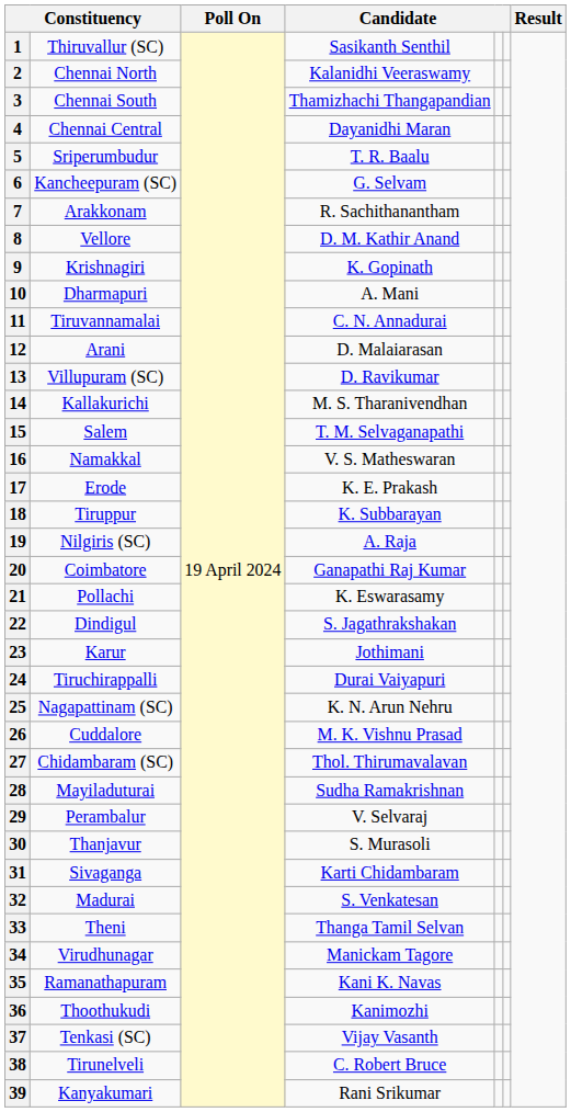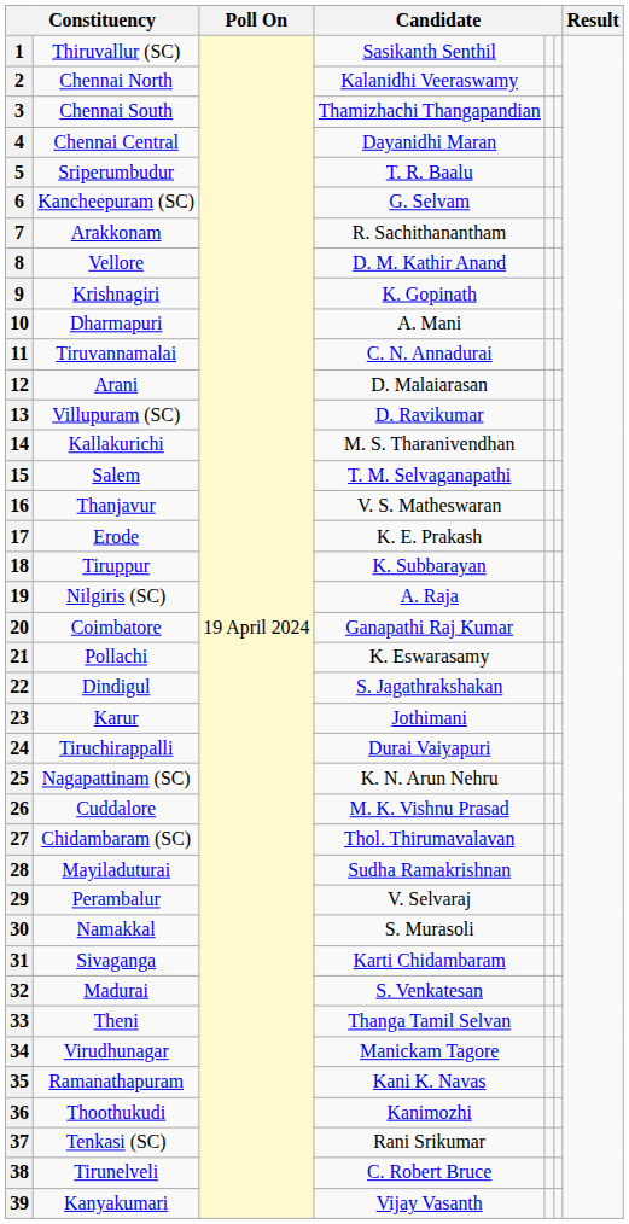 <table class="wikitable sortable" style="text-align:center;">
 <tr>
 <th colspan="2">Constituency</th>
 <th>Poll On</th>
 <th colspan="3">Candidate</th>
 <th>Result</th>
 </tr>
 <tr>
 <th>1</th>
 <td><a href='#'>Thiruvallur</a> (SC)</td>
 <td Rowspan=39 bgcolor=#FFFACD>19 April 2024</td>
 <td><a href='#'>Sasikanth Senthil</a></td>
 <td></td>
 <td></td>
 </tr>
 <tr>
 <th>2</th>
 <td><a href='#'>Chennai North</a></td>
 <td><a href='#'>Kalanidhi Veeraswamy</a></td>
 <td></td>
 <td></td>
 </tr>
 <tr>
 <th>3</th>
 <td><a href='#'>Chennai South</a></td>
 <td><a href='#'>Thamizhachi Thangapandian</a></td>
 <td></td>
 <td></td>
 </tr>
 <tr>
 <th>4</th>
 <td><a href='#'>Chennai Central</a></td>
 <td><a href='#'>Dayanidhi Maran</a></td>
 <td></td>
 <td></td>
 </tr>
 <tr>
 <th>5</th>
 <td><a href='#'>Sriperumbudur</a></td>
 <td><a href='#'>T. R. Baalu</a></td>
 <td></td>
 <td></td>
 </tr>
 <tr>
 <th>6</th>
 <td><a href='#'>Kancheepuram</a> (SC)</td>
 <td><a href='#'>G. Selvam</a></td>
 <td></td>
 <td></td>
 </tr>
 <tr>
 <th>7</th>
 <td><a href='#'>Arakkonam</a></td>
 <td>R. Sachithanantham</td>
 <td></td>
 <td></td>
 </tr>
 <tr>
 <th>8</th>
 <td><a href='#'>Vellore</a></td>
 <td><a href='#'>D. M. Kathir Anand</a></td>
 <td></td>
 <td></td>
 </tr>
 <tr>
 <th>9</th>
 <td><a href='#'>Krishnagiri</a></td>
 <td><a href='#'>K. Gopinath</a></td>
 <td></td>
 <td></td>
 </tr>
 <tr>
 <th>10</th>
 <td><a href='#'>Dharmapuri</a></td>
 <td>A. Mani</td>
 <td></td>
 <td></td>
 </tr>
 <tr>
 <th>11</th>
 <td><a href='#'>Tiruvannamalai</a></td>
 <td><a href='#'>C. N. Annadurai</a></td>
 <td></td>
 <td></td>
 </tr>
 <tr>
 <th>12</th>
 <td><a href='#'>Arani</a></td>
 <td>D. Malaiarasan</td>
 <td></td>
 <td></td>
 </tr>
 <tr>
 <th>13</th>
 <td><a href='#'>Villupuram</a> (SC)</td>
 <td><a href='#'>D. Ravikumar</a></td>
 <td></td>
 <td></td>
 </tr>
 <tr>
 <th>14</th>
 <td><a href='#'>Kallakurichi</a></td>
 <td>M. S. Tharanivendhan</td>
 <td></td>
 <td></td>
 </tr>
 <tr>
 <th>15</th>
 <td><a href='#'>Salem</a></td>
 <td><a href='#'>T. M. Selvaganapathi</a></td>
 <td></td>
 <td></td>
 </tr>
 <tr>
 <th>16</th>
-<td><a href='#'>Namakkal</a></td>
+<td><a href='#'>Thanjavur</a></td>
 <td>V. S. Matheswaran</td>
 <td> </td>
 <td></td>
 </tr>
 <tr>
 <th>17</th>
 <td><a href='#'>Erode</a></td>
 <td>K. E. Prakash</td>
 <td></td>
 <td></td>
 </tr>
 <tr>
 <th>18</th>
 <td><a href='#'>Tiruppur</a></td>
 <td><a href='#'>K. Subbarayan</a></td>
 <td></td>
 <td></td>
 </tr>
 <tr>
 <th>19</th>
 <td><a href='#'>Nilgiris</a> (SC)</td>
 <td><a href='#'>A. Raja</a></td>
 <td></td>
 <td></td>
 </tr>
 <tr>
 <th>20</th>
 <td><a href='#'>Coimbatore</a></td>
 <td><a href='#'>Ganapathi Raj Kumar</a></td>
 <td></td>
 <td></td>
 </tr>
 <tr>
 <th>21</th>
 <td><a href='#'>Pollachi</a></td>
 <td>K. Eswarasamy</td>
 <td></td>
 <td></td>
 </tr>
 <tr>
 <th>22</th>
 <td><a href='#'>Dindigul</a></td>
 <td><a href='#'>S. Jagathrakshakan</a></td>
 <td></td>
 <td></td>
 </tr>
 <tr>
 <th>23</th>
 <td><a href='#'>Karur</a></td>
 <td><a href='#'>Jothimani</a></td>
 <td></td>
 <td></td>
 </tr>
 <tr>
 <th>24</th>
 <td><a href='#'>Tiruchirappalli</a></td>
 <td><a href='#'>Durai Vaiyapuri</a></td>
 <td></td>
 <td></td>
 </tr>
 <tr>
 <th>25</th>
 <td><a href='#'>Nagapattinam</a> (SC)</td>
 <td>K. N. Arun Nehru</td>
 <td></td>
 <td></td>
 </tr>
 <tr>
 <th>26</th>
 <td><a href='#'>Cuddalore</a></td>
 <td><a href='#'>M. K. Vishnu Prasad</a></td>
 <td></td>
 <td></td>
 </tr>
 <tr>
 <th>27</th>
 <td><a href='#'>Chidambaram</a> (SC)</td>
 <td><a href='#'>Thol. Thirumavalavan</a></td>
 <td></td>
 <td></td>
 </tr>
 <tr>
 <th>28</th>
 <td><a href='#'>Mayiladuturai</a></td>
 <td><a href='#'>Sudha Ramakrishnan</a></td>
 <td></td>
 <td></td>
 </tr>
 <tr>
 <th>29</th>
 <td><a href='#'>Perambalur</a></td>
 <td>V. Selvaraj</td>
 <td></td>
 <td></td>
 </tr>
 <tr>
 <th>30</th>
-<td><a href='#'>Thanjavur</a></td>
+<td><a href='#'>Namakkal</a></td>
 <td>S. Murasoli</td>
 <td></td>
 <td></td>
 </tr>
 <tr>
 <th>31</th>
 <td><a href='#'>Sivaganga</a></td>
 <td><a href='#'>Karti Chidambaram</a></td>
 <td></td>
 <td></td>
 </tr>
 <tr>
 <th>32</th>
 <td><a href='#'>Madurai</a></td>
 <td><a href='#'>S. Venkatesan</a></td>
 <td></td>
 <td></td>
 </tr>
 <tr>
 <th>33</th>
 <td><a href='#'>Theni</a></td>
 <td><a href='#'>Thanga Tamil Selvan</a></td>
 <td></td>
 <td></td>
 </tr>
 <tr>
 <th>34</th>
 <td><a href='#'>Virudhunagar</a></td>
 <td><a href='#'>Manickam Tagore</a></td>
 <td></td>
 <td></td>
 </tr>
 <tr>
 <th>35</th>
 <td><a href='#'>Ramanathapuram</a></td>
 <td><a href='#'>Kani K. Navas</a></td>
 <td></td>
 <td></td>
 </tr>
 <tr>
 <th>36</th>
 <td><a href='#'>Thoothukudi</a></td>
 <td><a href='#'>Kanimozhi</a></td>
 <td></td>
 <td></td>
 </tr>
 <tr>
 <th>37</th>
 <td><a href='#'>Tenkasi</a> (SC)</td>
-<td><a href='#'>Vijay Vasanth</a></td>
+<td>Rani Srikumar</td>
 <td></td>
 <td></td>
 </tr>
 <tr>
 <th>38</th>
 <td><a href='#'>Tirunelveli</a></td>
 <td><a href='#'>C. Robert Bruce</a></td>
 <td></td>
 <td></td>
 </tr>
 <tr>
 <th>39</th>
 <td><a href='#'>Kanyakumari</a></td>
-<td>Rani Srikumar</td>
+<td><a href='#'>Vijay Vasanth</a></td>
 <td></td>
 <td></td>
 </tr>
 </table>
